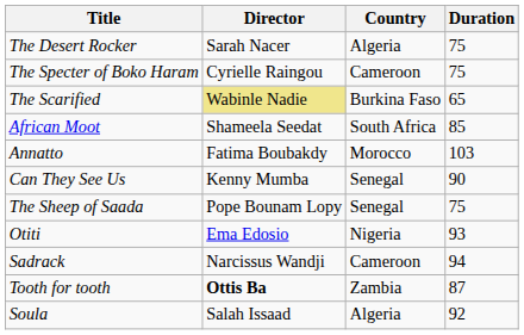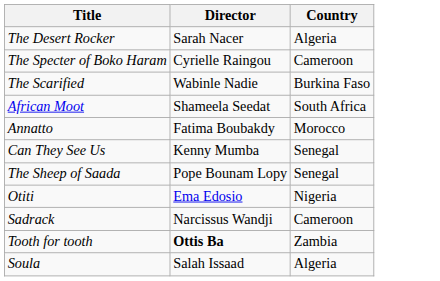 <table class="wikitable">
 <tr>
 <th>Title</th>
 <th>Director</th>
 <th>Country</th>
-<th>Duration</th>
 </tr>
 <tr>
 <td><em>The Desert Rocker</em></td>
 <td>Sarah Nacer</td>
 <td>Algeria</td>
-<td>75</td>
 </tr>
 <tr>
 <td><em>The Specter of Boko Haram</em></td>
 <td>Cyrielle Raingou</td>
 <td>Cameroon</td>
-<td>75</td>
 </tr>
 <tr>
 <td><em>The Scarified</em></td>
-<td style="background: khaki;">Wabinle Nadie</td>
+<td>Wabinle Nadie</td>
 <td>Burkina Faso</td>
-<td>65</td>
 </tr>
 <tr>
 <td><em><a href='#'>African Moot</a></em></td>
 <td>Shameela Seedat</td>
 <td>South Africa</td>
-<td>85</td>
 </tr>
 <tr>
 <td><em>Annatto</em></td>
 <td>Fatima Boubakdy</td>
 <td>Morocco</td>
-<td>103</td>
 </tr>
 <tr>
 <td><em>Can They See Us</em></td>
 <td>Kenny Mumba</td>
 <td>Senegal</td>
-<td>90</td>
 </tr>
 <tr>
 <td><em>The Sheep of Saada</em></td>
 <td>Pope Bounam Lopy</td>
 <td>Senegal</td>
-<td>75</td>
 </tr>
 <tr>
 <td><em>Otiti</em></td>
 <td><a href='#'>Ema Edosio</a></td>
 <td>Nigeria</td>
-<td>93</td>
 </tr>
 <tr>
 <td><em>Sadrack</em></td>
 <td>Narcissus Wandji</td>
 <td>Cameroon</td>
-<td>94</td>
 </tr>
 <tr>
 <td><em>Tooth for tooth</em></td>
 <td><strong>Ottis Ba</strong></td>
 <td>Zambia</td>
-<td>87</td>
 </tr>
 <tr>
 <td><em>Soula</em></td>
 <td>Salah Issaad</td>
 <td>Algeria</td>
-<td>92</td>
 </tr>
 </table>
